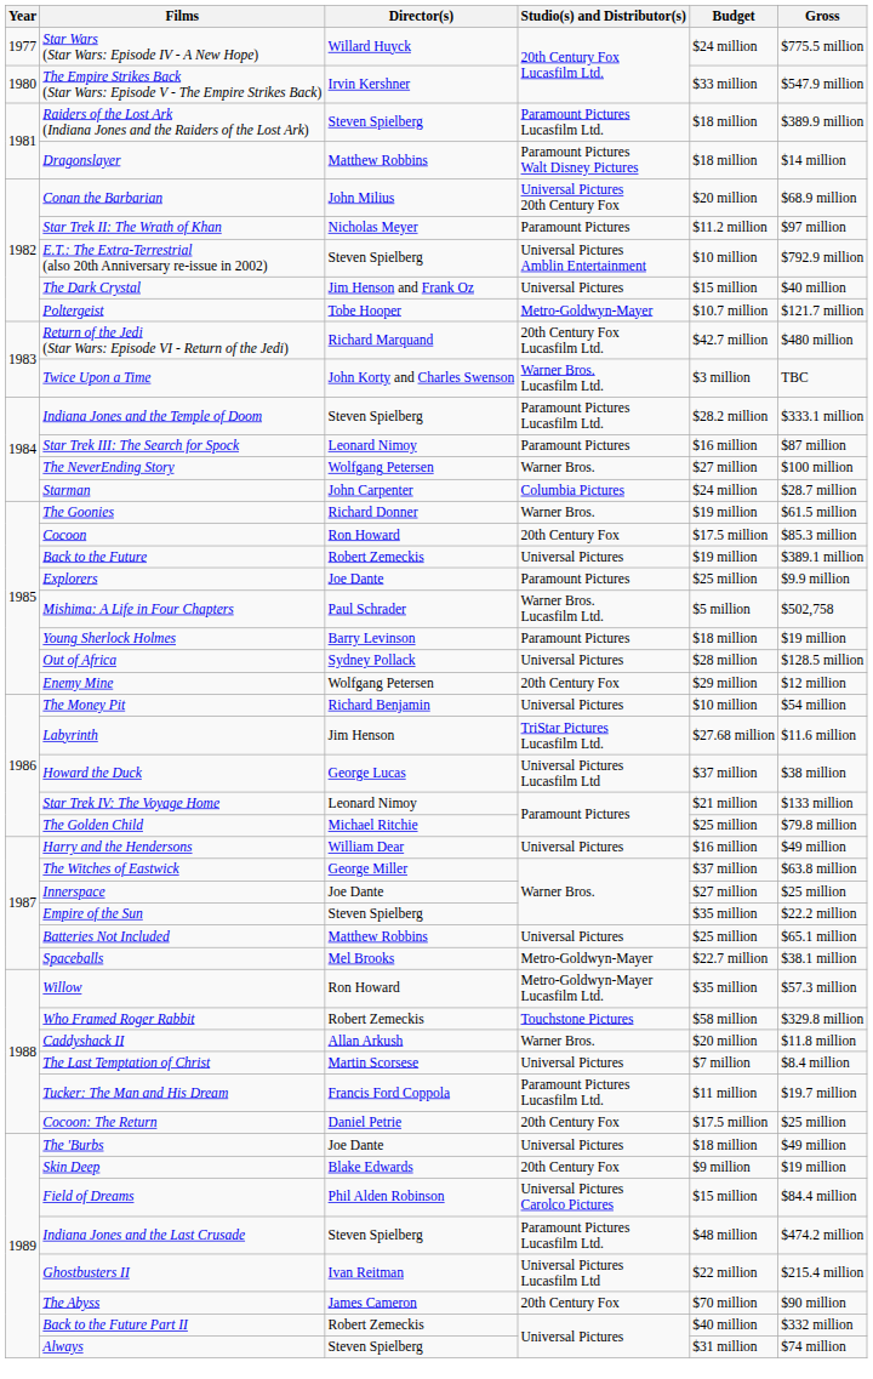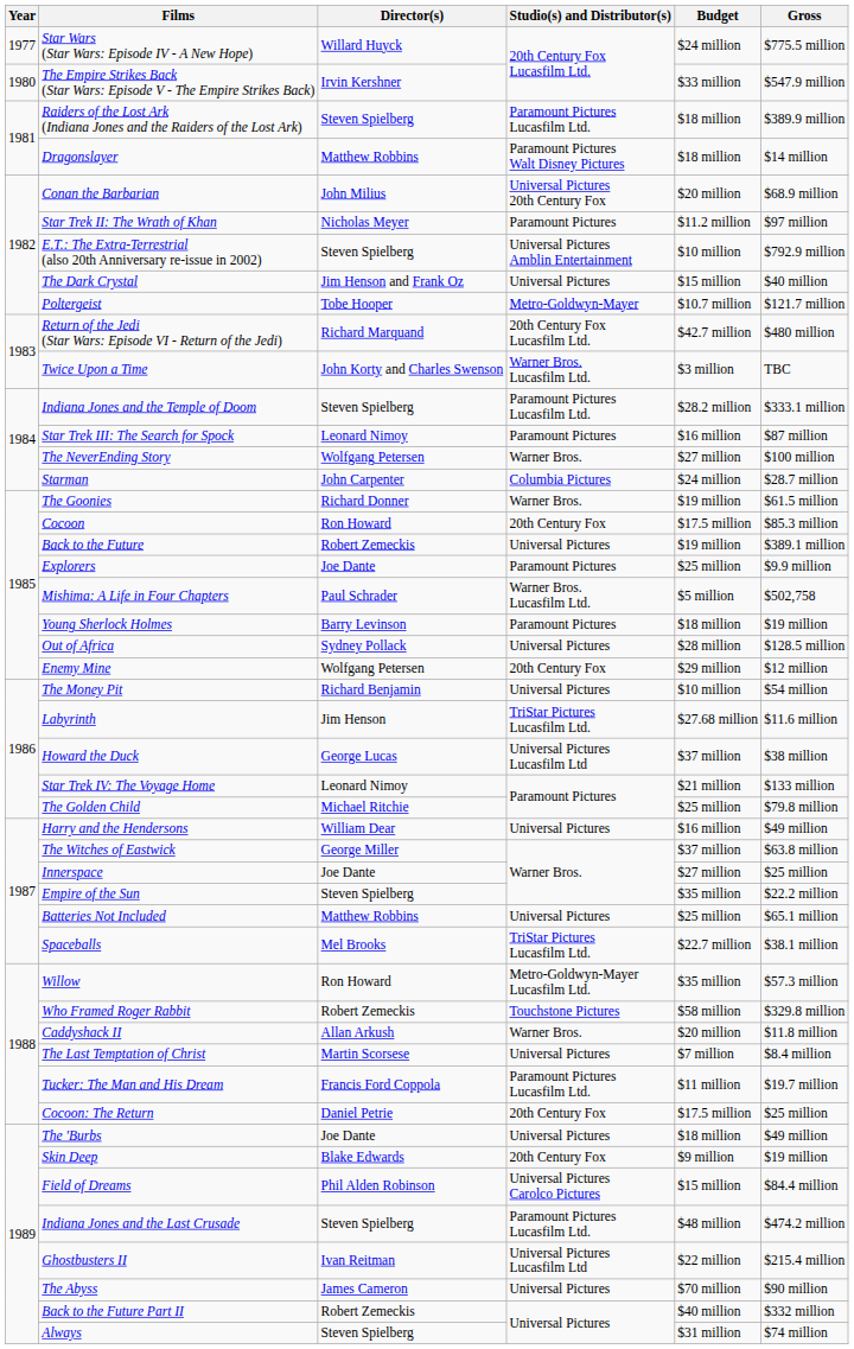 <table class="wikitable">
 <tr>
 <th>Year</th>
 <th>Films</th>
 <th>Director(s)</th>
 <th>Studio(s) and Distributor(s)</th>
 <th>Budget</th>
 <th>Gross</th>
 </tr>
 <tr>
 <td>1977</td>
 <td><em><a href='#'>Star Wars</a></em><br>(<em>Star Wars: Episode IV - A New Hope</em>)</td>
 <td><a href='#'>Willard Huyck</a></td>
 <td rowspan="2"><a href='#'>20th Century Fox</a><br><a href='#'>Lucasfilm Ltd.</a></td>
 <td>$24 million</td>
 <td>$775.5 million</td>
 </tr>
 <tr>
 <td>1980</td>
 <td><em><a href='#'>The Empire Strikes Back</a></em><br>(<em>Star Wars: Episode V - The Empire Strikes Back</em>)</td>
 <td><a href='#'>Irvin Kershner</a></td>
 <td>$33 million</td>
 <td>$547.9 million</td>
 </tr>
 <tr>
 <td rowspan="2">1981</td>
 <td><em><a href='#'>Raiders of the Lost Ark</a></em><br>(<em>Indiana Jones and the Raiders of the Lost Ark</em>)</td>
 <td><a href='#'>Steven Spielberg</a></td>
 <td><a href='#'>Paramount Pictures</a><br>Lucasfilm Ltd.</td>
 <td>$18 million</td>
 <td>$389.9 million</td>
 </tr>
 <tr>
 <td><em><a href='#'>Dragonslayer</a></em></td>
 <td><a href='#'>Matthew Robbins</a></td>
 <td>Paramount Pictures<br><a href='#'>Walt Disney Pictures</a></td>
 <td>$18 million</td>
 <td>$14 million</td>
 </tr>
 <tr>
 <td rowspan="5">1982</td>
 <td><em><a href='#'>Conan the Barbarian</a></em></td>
 <td><a href='#'>John Milius</a></td>
 <td><a href='#'>Universal Pictures</a><br>20th Century Fox</td>
 <td>$20 million</td>
 <td>$68.9 million</td>
 </tr>
 <tr>
 <td><em><a href='#'>Star Trek II: The Wrath of Khan</a></em></td>
 <td><a href='#'>Nicholas Meyer</a></td>
 <td>Paramount Pictures</td>
 <td>$11.2 million</td>
 <td>$97 million</td>
 </tr>
 <tr>
 <td><em><a href='#'>E.T.: The Extra-Terrestrial</a></em><br>(also 20th Anniversary re-issue in 2002)</td>
 <td>Steven Spielberg</td>
 <td>Universal Pictures<br><a href='#'>Amblin Entertainment</a></td>
 <td>$10 million</td>
 <td>$792.9 million</td>
 </tr>
 <tr>
 <td><em><a href='#'>The Dark Crystal</a></em></td>
 <td><a href='#'>Jim Henson</a> and <a href='#'>Frank Oz</a></td>
 <td>Universal Pictures</td>
 <td>$15 million</td>
 <td>$40 million</td>
 </tr>
 <tr>
 <td><em><a href='#'>Poltergeist</a></em></td>
 <td><a href='#'>Tobe Hooper</a></td>
 <td><a href='#'>Metro-Goldwyn-Mayer</a></td>
 <td>$10.7 million</td>
 <td>$121.7 million</td>
 </tr>
 <tr>
 <td rowspan="2">1983</td>
 <td><em><a href='#'>Return of the Jedi</a></em><br>(<em>Star Wars: Episode VI - Return of the Jedi</em>)</td>
 <td><a href='#'>Richard Marquand</a></td>
 <td>20th Century Fox<br>Lucasfilm Ltd.</td>
 <td>$42.7 million</td>
 <td>$480 million</td>
 </tr>
 <tr>
 <td><em><a href='#'>Twice Upon a Time</a></em></td>
 <td><a href='#'>John Korty</a> and <a href='#'>Charles Swenson</a></td>
 <td><a href='#'>Warner Bros.</a><br>Lucasfilm Ltd.</td>
 <td>$3 million</td>
 <td>TBC</td>
 </tr>
 <tr>
 <td rowspan="4">1984</td>
 <td><em><a href='#'>Indiana Jones and the Temple of Doom</a></em></td>
 <td>Steven Spielberg</td>
 <td>Paramount Pictures<br>Lucasfilm Ltd.</td>
 <td>$28.2 million</td>
 <td>$333.1 million</td>
 </tr>
 <tr>
 <td><em><a href='#'>Star Trek III: The Search for Spock</a></em></td>
 <td><a href='#'>Leonard Nimoy</a></td>
 <td>Paramount Pictures</td>
 <td>$16 million</td>
 <td>$87 million</td>
 </tr>
 <tr>
 <td><em><a href='#'>The NeverEnding Story</a></em></td>
 <td><a href='#'>Wolfgang Petersen</a></td>
 <td>Warner Bros.</td>
 <td>$27 million</td>
 <td>$100 million</td>
 </tr>
 <tr>
 <td><em><a href='#'>Starman</a></em></td>
 <td><a href='#'>John Carpenter</a></td>
 <td><a href='#'>Columbia Pictures</a></td>
 <td>$24 million</td>
 <td>$28.7 million</td>
 </tr>
 <tr>
 <td rowspan="8">1985</td>
 <td><em><a href='#'>The Goonies</a></em></td>
 <td><a href='#'>Richard Donner</a></td>
 <td>Warner Bros.</td>
 <td>$19 million</td>
 <td>$61.5 million</td>
 </tr>
 <tr>
 <td><em><a href='#'>Cocoon</a></em></td>
 <td><a href='#'>Ron Howard</a></td>
 <td>20th Century Fox</td>
 <td>$17.5 million</td>
 <td>$85.3 million</td>
 </tr>
 <tr>
 <td><em><a href='#'>Back to the Future</a></em></td>
 <td><a href='#'>Robert Zemeckis</a></td>
 <td>Universal Pictures</td>
 <td>$19 million</td>
 <td>$389.1 million</td>
 </tr>
 <tr>
 <td><em><a href='#'>Explorers</a></em></td>
 <td><a href='#'>Joe Dante</a></td>
 <td>Paramount Pictures</td>
 <td>$25 million</td>
 <td>$9.9 million</td>
 </tr>
 <tr>
 <td><em><a href='#'>Mishima: A Life in Four Chapters</a></em></td>
 <td><a href='#'>Paul Schrader</a></td>
 <td>Warner Bros.<br>Lucasfilm Ltd.</td>
 <td>$5 million</td>
 <td>$502,758</td>
 </tr>
 <tr>
 <td><em><a href='#'>Young Sherlock Holmes</a></em></td>
 <td><a href='#'>Barry Levinson</a></td>
 <td>Paramount Pictures</td>
 <td>$18 million</td>
 <td>$19 million</td>
 </tr>
 <tr>
 <td><em><a href='#'>Out of Africa</a></em></td>
 <td><a href='#'>Sydney Pollack</a></td>
 <td>Universal Pictures</td>
 <td>$28 million</td>
 <td>$128.5 million</td>
 </tr>
 <tr>
 <td><em><a href='#'>Enemy Mine</a></em></td>
 <td>Wolfgang Petersen</td>
 <td>20th Century Fox</td>
 <td>$29 million</td>
 <td>$12 million</td>
 </tr>
 <tr>
 <td rowspan="5">1986</td>
 <td><em><a href='#'>The Money Pit</a></em></td>
 <td><a href='#'>Richard Benjamin</a></td>
 <td>Universal Pictures</td>
 <td>$10 million</td>
 <td>$54 million</td>
 </tr>
 <tr>
 <td><em><a href='#'>Labyrinth</a></em></td>
 <td>Jim Henson</td>
 <td><a href='#'>TriStar Pictures</a><br>Lucasfilm Ltd.</td>
 <td>$27.68 million</td>
 <td>$11.6 million</td>
 </tr>
 <tr>
 <td><em><a href='#'>Howard the Duck</a></em></td>
 <td><a href='#'>George Lucas</a></td>
 <td>Universal Pictures<br>Lucasfilm Ltd</td>
 <td>$37 million</td>
 <td>$38 million</td>
 </tr>
 <tr>
 <td><em><a href='#'>Star Trek IV: The Voyage Home</a></em></td>
 <td>Leonard Nimoy</td>
 <td rowspan="2">Paramount Pictures</td>
 <td>$21 million</td>
 <td>$133 million</td>
 </tr>
 <tr>
 <td><em><a href='#'>The Golden Child</a></em></td>
 <td><a href='#'>Michael Ritchie</a></td>
 <td>$25 million</td>
 <td>$79.8 million</td>
 </tr>
 <tr>
 <td rowspan="6">1987</td>
 <td><em><a href='#'>Harry and the Hendersons</a></em></td>
 <td><a href='#'>William Dear</a></td>
 <td>Universal Pictures</td>
 <td>$16 million</td>
 <td>$49 million</td>
 </tr>
 <tr>
 <td><em><a href='#'>The Witches of Eastwick</a></em></td>
 <td><a href='#'>George Miller</a></td>
 <td rowspan="3">Warner Bros.</td>
 <td>$37 million</td>
 <td>$63.8 million</td>
 </tr>
 <tr>
 <td><em><a href='#'>Innerspace</a></em></td>
 <td>Joe Dante</td>
 <td>$27 million</td>
 <td>$25 million</td>
 </tr>
 <tr>
 <td><em><a href='#'>Empire of the Sun</a></em></td>
 <td>Steven Spielberg</td>
 <td>$35 million</td>
 <td>$22.2 million</td>
 </tr>
 <tr>
 <td><em><a href='#'>Batteries Not Included</a></em></td>
 <td><a href='#'>Matthew Robbins</a></td>
 <td>Universal Pictures</td>
 <td>$25 million</td>
 <td>$65.1 million</td>
 </tr>
 <tr>
 <td><em><a href='#'>Spaceballs</a></em></td>
 <td><a href='#'>Mel Brooks</a></td>
-<td>Metro-Goldwyn-Mayer</td>
+<td><a href='#'>TriStar Pictures</a><br>Lucasfilm Ltd.</td>
 <td>$22.7 million</td>
 <td>$38.1 million</td>
 </tr>
 <tr>
 <td rowspan="6">1988</td>
 <td><em><a href='#'>Willow</a></em></td>
 <td>Ron Howard</td>
 <td>Metro-Goldwyn-Mayer<br>Lucasfilm Ltd.</td>
 <td>$35 million</td>
 <td>$57.3 million</td>
 </tr>
 <tr>
 <td><em><a href='#'>Who Framed Roger Rabbit</a></em></td>
 <td>Robert Zemeckis</td>
 <td><a href='#'>Touchstone Pictures</a></td>
 <td>$58 million</td>
 <td>$329.8 million</td>
 </tr>
 <tr>
 <td><em><a href='#'>Caddyshack II</a></em></td>
 <td><a href='#'>Allan Arkush</a></td>
 <td>Warner Bros.</td>
 <td>$20 million</td>
 <td>$11.8 million</td>
 </tr>
 <tr>
 <td><em><a href='#'>The Last Temptation of Christ</a></em></td>
 <td><a href='#'>Martin Scorsese</a></td>
 <td>Universal Pictures</td>
 <td>$7 million</td>
 <td>$8.4 million</td>
 </tr>
 <tr>
 <td><em><a href='#'>Tucker: The Man and His Dream</a></em></td>
 <td><a href='#'>Francis Ford Coppola</a></td>
 <td>Paramount Pictures<br>Lucasfilm Ltd.</td>
 <td>$11 million</td>
 <td>$19.7 million</td>
 </tr>
 <tr>
 <td><em><a href='#'>Cocoon: The Return</a></em></td>
 <td><a href='#'>Daniel Petrie</a></td>
 <td>20th Century Fox</td>
 <td>$17.5 million</td>
 <td>$25 million</td>
 </tr>
 <tr>
 <td rowspan="8">1989</td>
 <td><em><a href='#'>The 'Burbs</a></em></td>
 <td>Joe Dante</td>
 <td>Universal Pictures</td>
 <td>$18 million</td>
 <td>$49 million</td>
 </tr>
 <tr>
 <td><em><a href='#'>Skin Deep</a></em></td>
 <td><a href='#'>Blake Edwards</a></td>
 <td>20th Century Fox</td>
 <td>$9 million</td>
 <td>$19 million</td>
 </tr>
 <tr>
 <td><em><a href='#'>Field of Dreams</a></em></td>
 <td><a href='#'>Phil Alden Robinson</a></td>
 <td>Universal Pictures<br><a href='#'>Carolco Pictures</a></td>
 <td>$15 million</td>
 <td>$84.4 million</td>
 </tr>
 <tr>
 <td><em><a href='#'>Indiana Jones and the Last Crusade</a></em></td>
 <td>Steven Spielberg</td>
 <td>Paramount Pictures<br>Lucasfilm Ltd.</td>
 <td>$48 million</td>
 <td>$474.2 million</td>
 </tr>
 <tr>
 <td><em><a href='#'>Ghostbusters II</a></em></td>
 <td><a href='#'>Ivan Reitman</a></td>
 <td>Universal Pictures<br>Lucasfilm Ltd</td>
 <td>$22 million</td>
 <td>$215.4 million</td>
 </tr>
 <tr>
 <td><em><a href='#'>The Abyss</a></em></td>
 <td><a href='#'>James Cameron</a></td>
-<td>20th Century Fox</td>
+<td>Universal Pictures</td>
 <td>$70 million</td>
 <td>$90 million</td>
 </tr>
 <tr>
 <td><em><a href='#'>Back to the Future Part II</a></em></td>
 <td>Robert Zemeckis</td>
 <td rowspan="2">Universal Pictures</td>
 <td>$40 million</td>
 <td>$332 million</td>
 </tr>
 <tr>
 <td><em><a href='#'>Always</a></em></td>
 <td>Steven Spielberg</td>
 <td>$31 million</td>
 <td>$74 million</td>
 </tr>
 </table>
